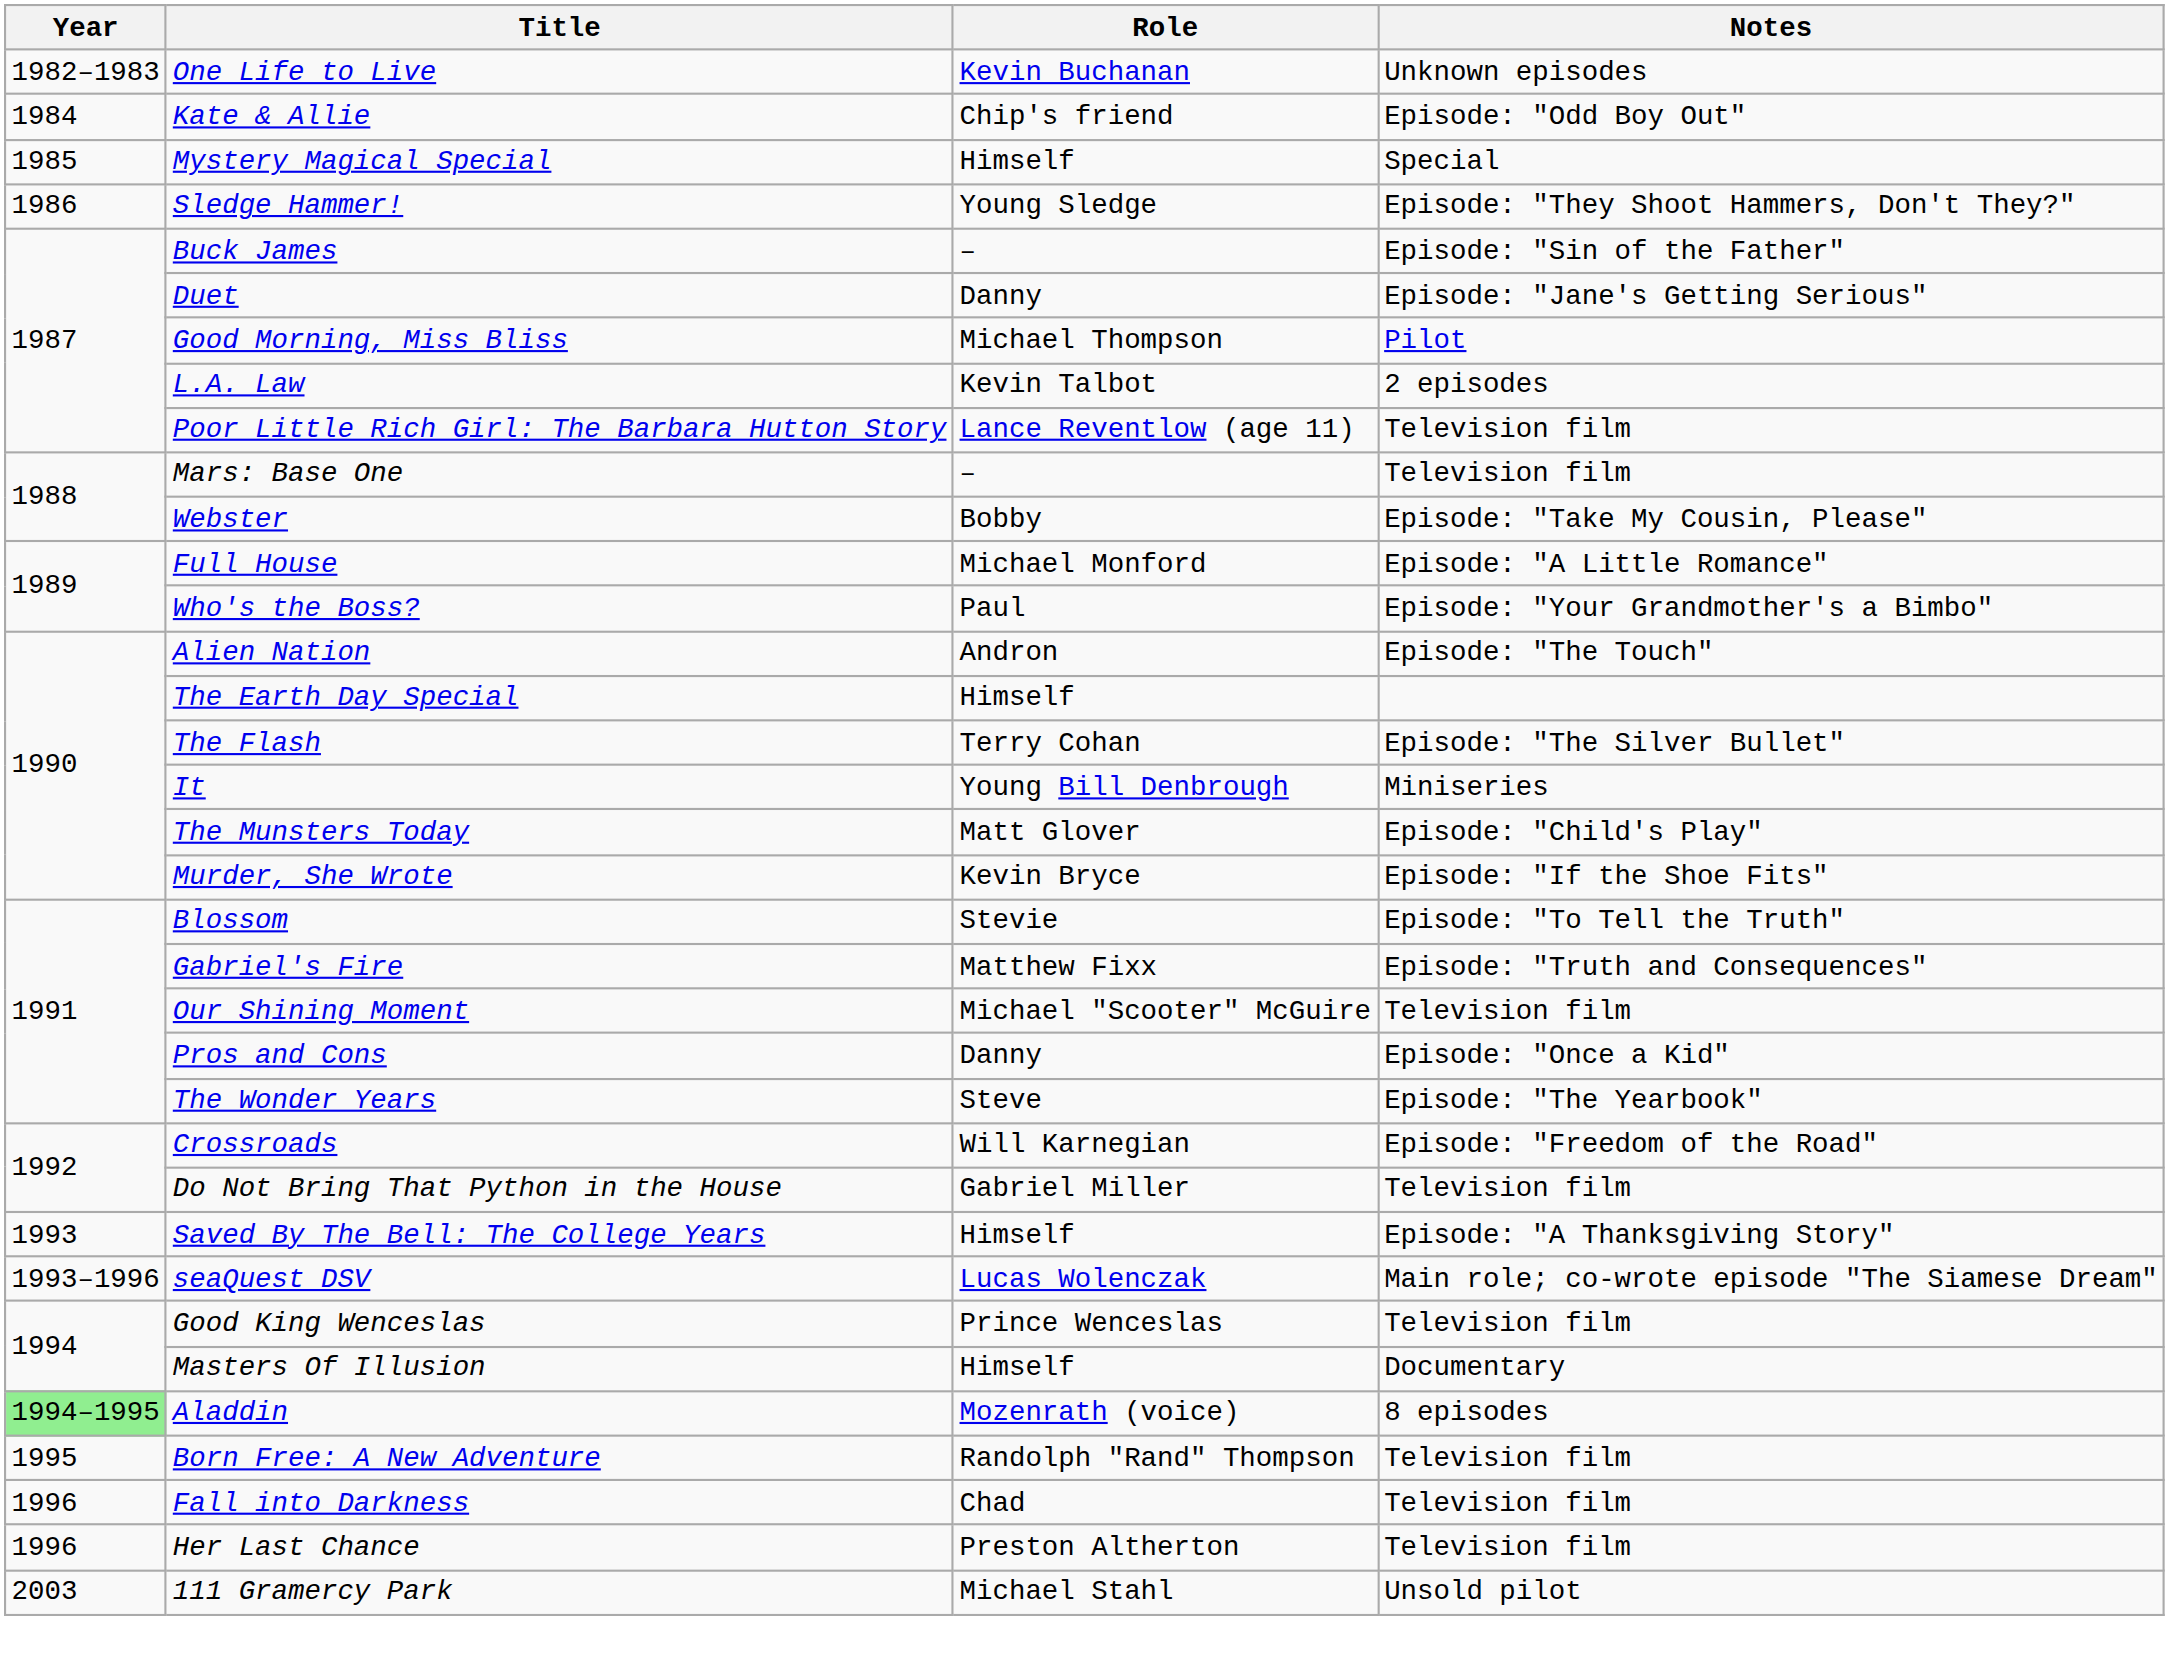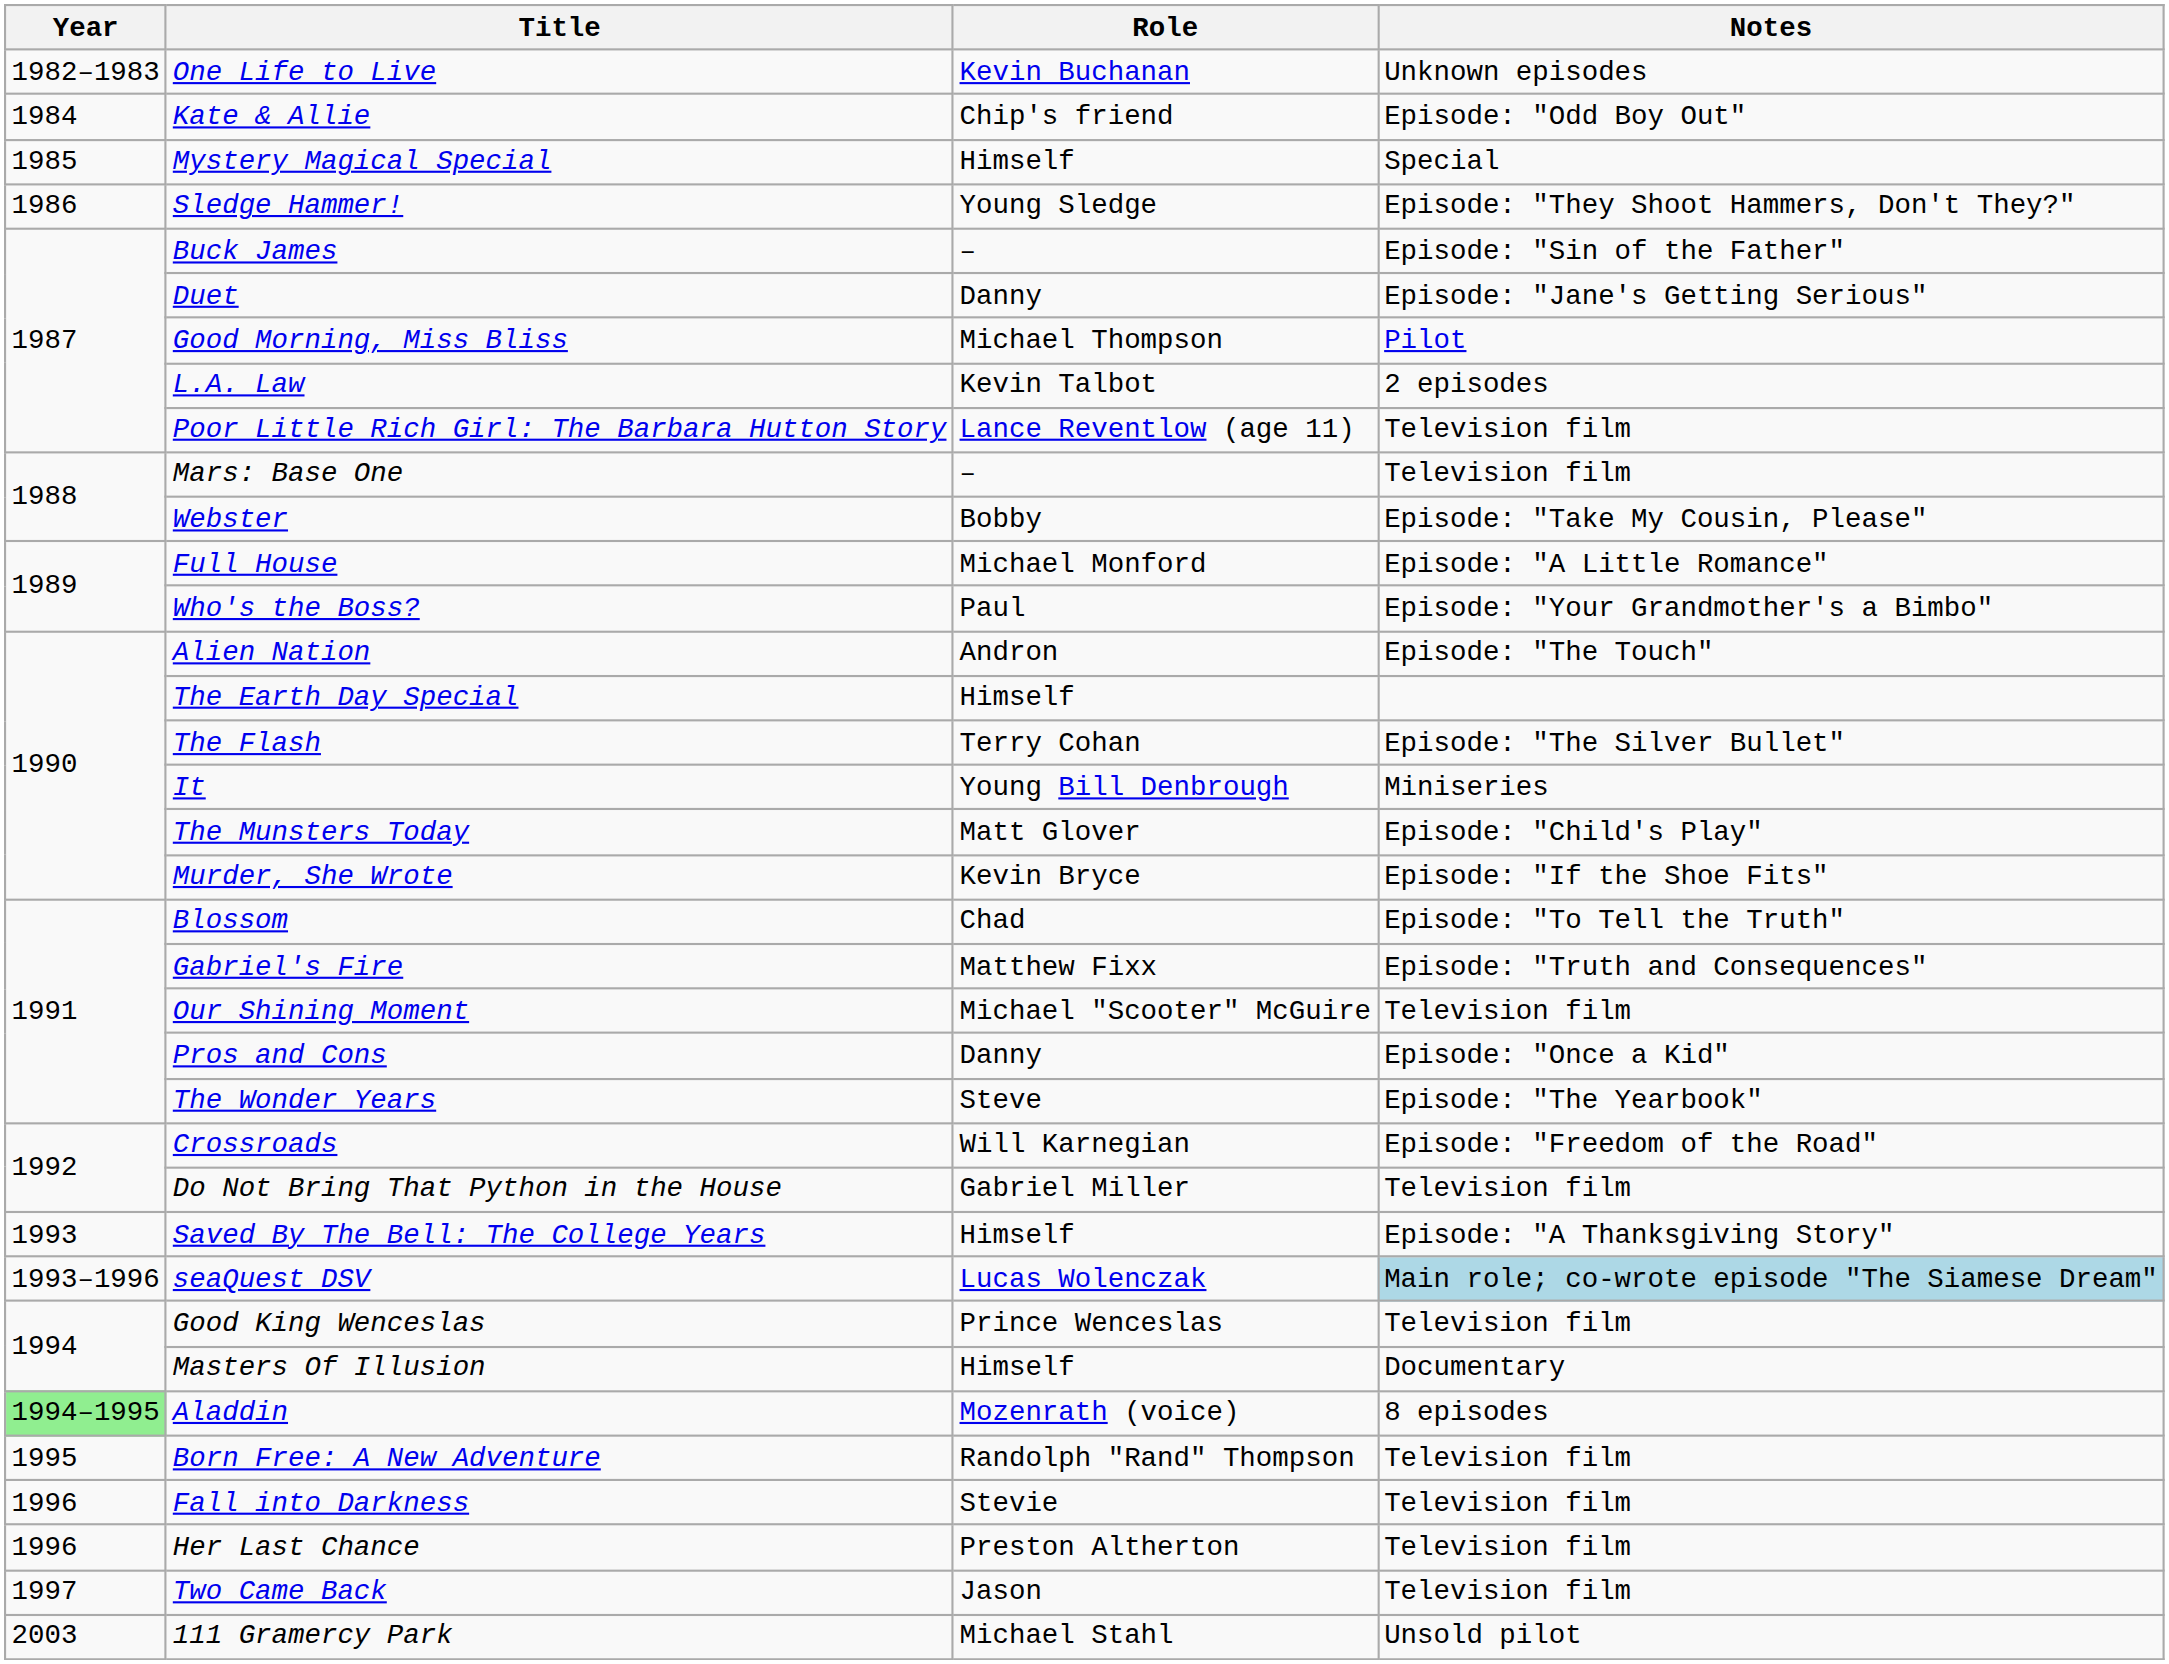 <table class="wikitable sortable">
 <tr>
 <th>Year</th>
 <th>Title</th>
 <th>Role</th>
 <th class="unsortable">Notes</th>
 </tr>
 <tr>
 <td>1982–1983</td>
 <td><em><a href='#'>One Life to Live</a></em></td>
 <td><a href='#'>Kevin Buchanan</a></td>
 <td>Unknown episodes</td>
 </tr>
 <tr>
 <td>1984</td>
 <td><em><a href='#'>Kate & Allie</a></em></td>
 <td>Chip's friend</td>
 <td>Episode: "Odd Boy Out"</td>
 </tr>
 <tr>
 <td>1985</td>
 <td><em><a href='#'>Mystery Magical Special</a></em></td>
 <td>Himself</td>
 <td>Special</td>
 </tr>
 <tr>
 <td>1986</td>
 <td><em><a href='#'>Sledge Hammer!</a></em></td>
 <td>Young Sledge</td>
 <td>Episode: "They Shoot Hammers, Don't They?"</td>
 </tr>
 <tr>
 <td rowspan="5">1987</td>
 <td><em><a href='#'>Buck James</a></em></td>
 <td>–</td>
 <td>Episode: "Sin of the Father"</td>
 </tr>
 <tr>
 <td><em><a href='#'>Duet</a></em></td>
 <td>Danny</td>
 <td>Episode: "Jane's Getting Serious"</td>
 </tr>
 <tr>
 <td><em><a href='#'>Good Morning, Miss Bliss</a></em></td>
 <td>Michael Thompson</td>
 <td><a href='#'>Pilot</a></td>
 </tr>
 <tr>
 <td><em><a href='#'>L.A. Law</a></em></td>
 <td>Kevin Talbot</td>
 <td>2 episodes</td>
 </tr>
 <tr>
 <td><em><a href='#'>Poor Little Rich Girl: The Barbara Hutton Story</a></em></td>
 <td><a href='#'>Lance Reventlow</a> (age 11)</td>
 <td>Television film</td>
 </tr>
 <tr>
 <td rowspan="2">1988</td>
 <td><em>Mars: Base One</em></td>
 <td>–</td>
 <td>Television film</td>
 </tr>
 <tr>
 <td><em><a href='#'>Webster</a></em></td>
 <td>Bobby</td>
 <td>Episode: "Take My Cousin, Please"</td>
 </tr>
 <tr>
 <td rowspan="2">1989</td>
 <td><em><a href='#'>Full House</a></em></td>
 <td>Michael Monford</td>
 <td>Episode: "A Little Romance"</td>
 </tr>
 <tr>
 <td><em><a href='#'>Who's the Boss?</a></em></td>
 <td>Paul</td>
 <td>Episode: "Your Grandmother's a Bimbo"</td>
 </tr>
 <tr>
 <td rowspan="6">1990</td>
 <td><em><a href='#'>Alien Nation</a></em></td>
 <td>Andron</td>
 <td>Episode: "The Touch"</td>
 </tr>
 <tr>
 <td data-sort-value="Earth Day Special, The"><em><a href='#'>The Earth Day Special</a></em></td>
 <td>Himself</td>
 <td></td>
 </tr>
 <tr>
 <td data-sort-value="Flash, The"><em><a href='#'>The Flash</a></em></td>
 <td>Terry Cohan</td>
 <td>Episode: "The Silver Bullet"</td>
 </tr>
 <tr>
 <td><em><a href='#'>It</a></em></td>
 <td>Young <a href='#'>Bill Denbrough</a></td>
 <td>Miniseries</td>
 </tr>
 <tr>
 <td data-sort-value="Munsters Today, The"><em><a href='#'>The Munsters Today</a></em></td>
 <td>Matt Glover</td>
 <td>Episode: "Child's Play"</td>
 </tr>
 <tr>
 <td><em><a href='#'>Murder, She Wrote</a></em></td>
 <td>Kevin Bryce</td>
 <td>Episode: "If the Shoe Fits"</td>
 </tr>
 <tr>
 <td rowspan="5">1991</td>
 <td><em><a href='#'>Blossom</a></em></td>
-<td>Stevie</td>
+<td>Chad</td>
 <td>Episode: "To Tell the Truth"</td>
 </tr>
 <tr>
 <td><em><a href='#'>Gabriel's Fire</a></em></td>
 <td>Matthew Fixx</td>
 <td>Episode: "Truth and Consequences"</td>
 </tr>
 <tr>
 <td><em><a href='#'>Our Shining Moment</a></em></td>
 <td>Michael "Scooter" McGuire</td>
 <td>Television film</td>
 </tr>
 <tr>
 <td><em><a href='#'>Pros and Cons</a></em></td>
 <td>Danny</td>
 <td>Episode: "Once a Kid"</td>
 </tr>
 <tr>
 <td data-sort-value="Wonder Years, The"><em><a href='#'>The Wonder Years</a></em></td>
 <td>Steve</td>
 <td>Episode: "The Yearbook"</td>
 </tr>
 <tr>
 <td rowspan="2">1992</td>
 <td><em><a href='#'>Crossroads</a></em></td>
 <td>Will Karnegian</td>
 <td>Episode: "Freedom of the Road"</td>
 </tr>
 <tr>
 <td><em>Do Not Bring That Python in the House</em></td>
 <td>Gabriel Miller</td>
 <td>Television film</td>
 </tr>
 <tr>
 <td>1993</td>
 <td><em><a href='#'>Saved By The Bell: The College Years</a></em></td>
 <td>Himself</td>
 <td>Episode: "A Thanksgiving Story"</td>
 </tr>
 <tr>
 <td>1993–1996</td>
 <td><em><a href='#'>seaQuest DSV</a></em></td>
 <td><a href='#'>Lucas Wolenczak</a></td>
-<td>Main role; co-wrote episode "The Siamese Dream"</td>
+<td style="background: lightblue;">Main role; co-wrote episode "The Siamese Dream"</td>
 </tr>
 <tr>
 <td rowspan="2">1994</td>
 <td><em>Good King Wenceslas</em></td>
 <td>Prince Wenceslas</td>
 <td>Television film</td>
 </tr>
 <tr>
 <td><em>Masters Of Illusion</em></td>
 <td>Himself</td>
 <td>Documentary</td>
 </tr>
 <tr>
 <td style="background: lightgreen;">1994–1995</td>
 <td><em><a href='#'>Aladdin</a></em></td>
 <td><a href='#'>Mozenrath</a> (voice)</td>
 <td>8 episodes</td>
 </tr>
 <tr>
 <td>1995</td>
 <td><em><a href='#'>Born Free: A New Adventure</a></em></td>
 <td>Randolph "Rand" Thompson</td>
 <td>Television film</td>
 </tr>
 <tr>
 <td>1996</td>
 <td><em><a href='#'>Fall into Darkness</a></em></td>
-<td>Chad</td>
+<td>Stevie</td>
 <td>Television film</td>
 </tr>
 <tr>
 <td>1996</td>
 <td><em>Her Last Chance</em></td>
 <td>Preston Altherton</td>
 <td>Television film</td>
 </tr>
 <tr>
+<td>1997</td>
+<td><em><a href='#'>Two Came Back</a></em></td>
+<td>Jason</td>
+<td>Television film</td>
+</tr>
+<tr>
 <td>2003</td>
 <td><em>111 Gramercy Park</em></td>
 <td>Michael Stahl</td>
 <td>Unsold pilot</td>
 </tr>
 </table>
